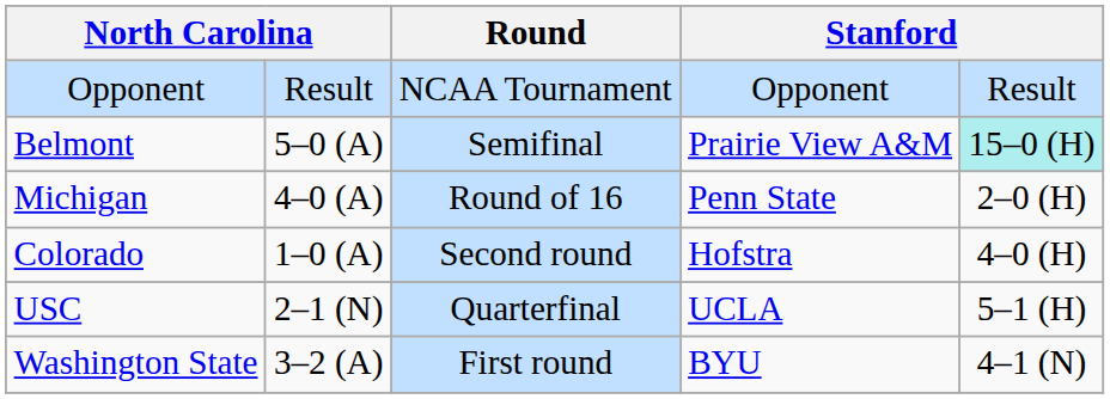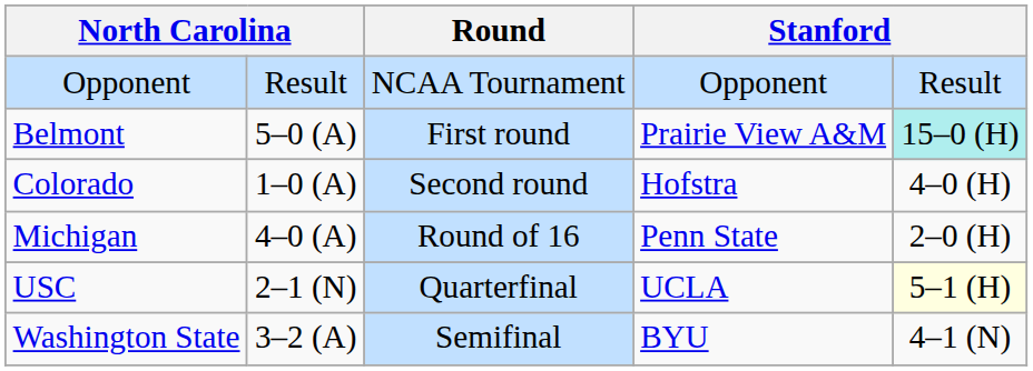 <table class="wikitable" style="text-align: center;">
 <tr>
 <th colspan="2"><a href='#'>North Carolina</a> </th>
 <th>Round</th>
 <th colspan="2"><a href='#'>Stanford</a> </th>
 </tr>
 <tr bgcolor="#c1e0ff">
 <td>Opponent</td>
 <td>Result</td>
 <td>NCAA Tournament</td>
 <td>Opponent</td>
 <td>Result</td>
 </tr>
 <tr>
 <td align="left"><a href='#'>Belmont</a> </td>
 <td>5–0 (A)</td>
-<td bgcolor="#c1e0ff">Semifinal</td>
+<td bgcolor="#c1e0ff">First round</td>
 <td align="left"><a href='#'>Prairie View A&M</a> </td>
 <td style="background: paleturquoise;">15–0 (H)</td>
+</tr>
+<tr>
+<td align="left"><a href='#'>Colorado</a> </td>
+<td>1–0 (A)</td>
+<td bgcolor="#c1e0ff">Second round</td>
+<td align="left"><a href='#'>Hofstra</a> </td>
+<td>4–0 (H)</td>
 </tr>
 <tr>
 <td align="left"><a href='#'>Michigan</a> </td>
 <td>4–0 (A)</td>
 <td bgcolor="#c1e0ff">Round of 16</td>
 <td align="left"><a href='#'>Penn State</a> </td>
 <td>2–0 (H)</td>
 </tr>
 <tr>
-<td align="left"><a href='#'>Colorado</a> </td>
-<td>1–0 (A)</td>
-<td bgcolor="#c1e0ff">Second round</td>
-<td align="left"><a href='#'>Hofstra</a> </td>
-<td>4–0 (H)</td>
-</tr>
-<tr>
 <td align="left"><a href='#'>USC</a> </td>
 <td>2–1 (N)</td>
 <td bgcolor="#c1e0ff">Quarterfinal</td>
 <td align="left"><a href='#'>UCLA</a> </td>
-<td>5–1 (H)</td>
+<td style="background: lightyellow;">5–1 (H)</td>
 </tr>
 <tr>
 <td align="left"><a href='#'>Washington State</a> </td>
 <td>3–2 (A)</td>
-<td bgcolor="#c1e0ff">First round</td>
+<td bgcolor="#c1e0ff">Semifinal</td>
 <td align="left"><a href='#'>BYU</a> </td>
 <td>4–1 (N)</td>
 </tr>
 </table>
